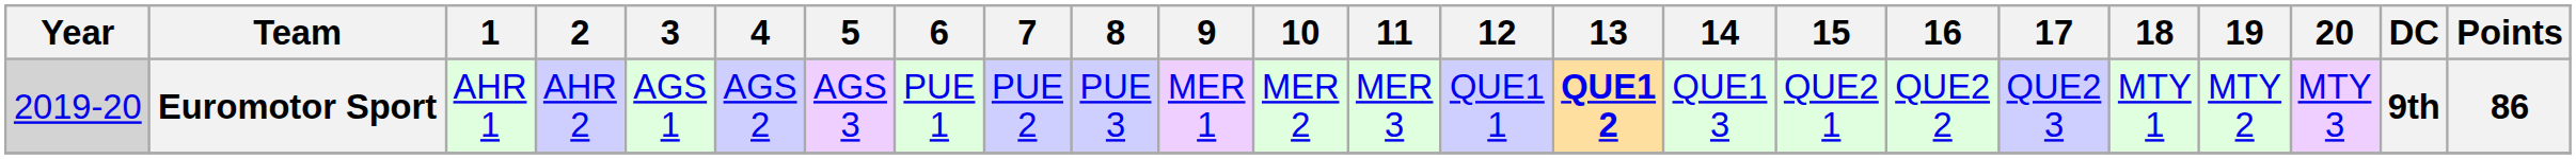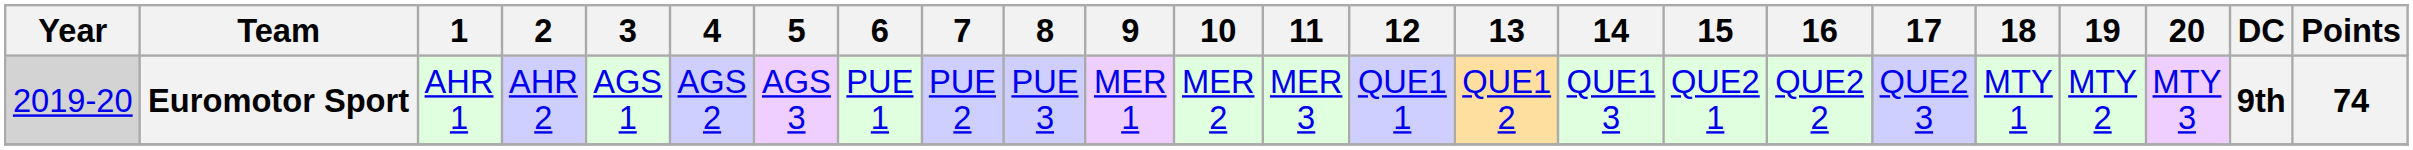 <table class="wikitable" style="text-align:center; font-size:85%">
 <tr>
 <th>Year</th>
 <th>Team</th>
 <th>1</th>
 <th>2</th>
 <th>3</th>
 <th>4</th>
 <th>5</th>
 <th>6</th>
 <th>7</th>
 <th>8</th>
 <th>9</th>
 <th>10</th>
 <th>11</th>
 <th>12</th>
 <th>13</th>
 <th>14</th>
 <th>15</th>
 <th>16</th>
 <th>17</th>
 <th>18</th>
 <th>19</th>
 <th>20</th>
 <th>DC</th>
 <th>Points</th>
 </tr>
 <tr>
 <td nowrap style="background: lightgrey;"><a href='#'>2019-20</a></td>
 <th nowrap>Euromotor Sport</th>
 <td style="background:#dfffdf"><a href='#'>AHR<br>1</a><br></td>
 <td style="background:#cfcfff"><a href='#'>AHR<br>2</a><br></td>
 <td style="background:#dfffdf"><a href='#'>AGS<br>1</a><br></td>
 <td style="background:#cfcfff"><a href='#'>AGS<br>2</a><br></td>
 <td style="background:#efcfff"><a href='#'>AGS<br>3</a><br></td>
 <td style="background:#dfffdf"><a href='#'>PUE<br>1</a><br></td>
 <td style="background:#cfcfff"><a href='#'>PUE<br>2</a><br></td>
 <td style="background:#cfcfff"><a href='#'>PUE<br>3</a><br></td>
 <td style="background:#efcfff"><a href='#'>MER<br>1</a><br></td>
 <td style="background:#dfffdf"><a href='#'>MER<br>2</a><br></td>
 <td style="background:#dfffdf"><a href='#'>MER<br>3</a><br></td>
 <td style="background:#cfcfff"><a href='#'>QUE1<br>1</a><br></td>
-<td style="background:#ffdf9f"><strong><a href='#'>QUE1<br>2</a><br></strong></td>
+<td style="background:#ffdf9f"><a href='#'>QUE1<br>2</a><br></td>
 <td style="background:#dfffdf"><a href='#'>QUE1<br>3</a><br></td>
 <td style="background:#dfffdf"><a href='#'>QUE2<br>1</a><br></td>
 <td style="background:#dfffdf"><a href='#'>QUE2<br>2</a><br></td>
 <td style="background:#cfcfff"><a href='#'>QUE2<br>3</a><br></td>
 <td style="background:#dfffdf"><a href='#'>MTY<br>1</a><br></td>
 <td style="background:#dfffdf"><a href='#'>MTY<br>2</a><br></td>
 <td style="background:#efcfff"><a href='#'>MTY<br>3</a><br></td>
 <th>9th</th>
-<th>86</th>
+<th>74</th>
 </tr>
 <tr>
 </tr>
 </table>
